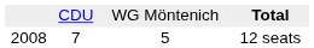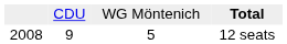 <table border="0" cellpadding="2" cellspacing="0" width="300">
 <tr bgcolor="#eeeeee" align="center">
 <td> </td>
 <td><a href='#'>CDU</a></td>
 <td>WG Möntenich</td>
 <td><strong>Total</strong></td>
 </tr>
 <tr align="center">
 <td>2008</td>
-<td>7</td>
+<td>9</td>
 <td>5</td>
 <td>12 seats</td>
 </tr>
 </table>
